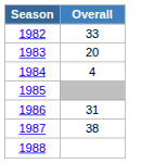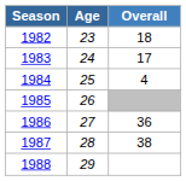 <table class="wikitable" style="font-size:95%; text-align:center; border:grey solid 1px; border-collapse:collapse; background:#ffffff;">
 <tr>
 <th style="background-color:#369; color:white; width:60px;"> Season </th>
+<th style="background-color:#369; color:white; width:40px;"> Age </th>
 <th style="background-color:#4180be; color:white; width:75px;">Overall</th>
 </tr>
 <tr>
 <td><a href='#'>1982</a></td>
-<td>33</td>
+<td><em>23</em></td>
+<td>18</td>
 </tr>
 <tr>
 <td><a href='#'>1983</a></td>
-<td>20</td>
+<td><em>24</em></td>
+<td>17</td>
 </tr>
 <tr>
 <td><a href='#'>1984</a></td>
+<td><em>25</em></td>
 <td>4</td>
 </tr>
 <tr>
 <td><a href='#'>1985</a></td>
+<td><em>26</em></td>
 <td style="background:silver;"></td>
 </tr>
 <tr>
 <td><a href='#'>1986</a></td>
-<td>31</td>
+<td><em>27</em></td>
+<td>36</td>
 </tr>
 <tr>
 <td><a href='#'>1987</a></td>
+<td><em>28</em></td>
 <td>38</td>
 </tr>
 <tr>
 <td><a href='#'>1988</a></td>
+<td><em>29</em></td>
 <td></td>
 </tr>
 </table>
